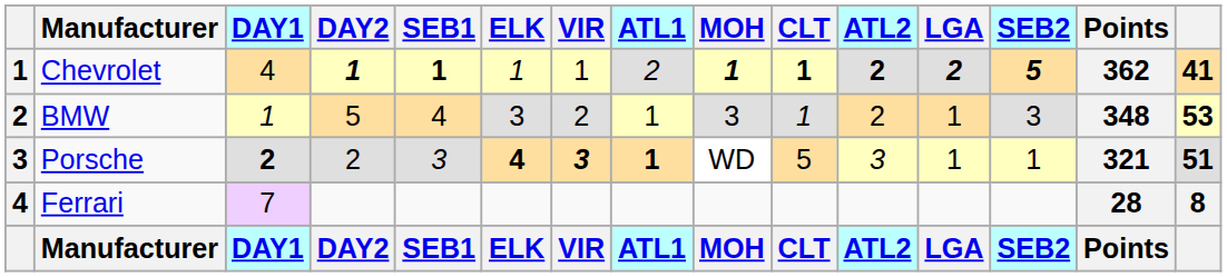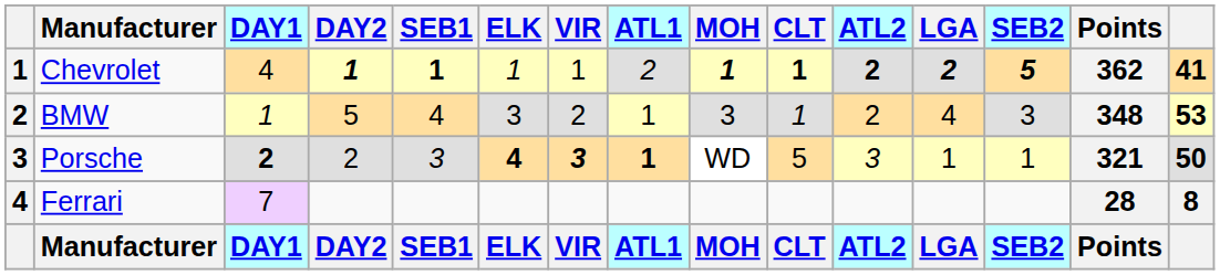 <table class="wikitable" style="font-size:85%; text-align:center">
 <tr style="background:#f9f9f9; vertical-align:top;">
 <th valign=middle></th>
 <th valign=middle>Manufacturer</th>
 <th style="background:#bbffff;"><a href='#'>DAY1</a></th>
 <th><a href='#'>DAY2</a></th>
 <th><a href='#'>SEB1</a></th>
 <th><a href='#'>ELK</a></th>
 <th><a href='#'>VIR</a></th>
 <th style="background:#bbffff;"><a href='#'>ATL1</a></th>
 <th><a href='#'>MOH</a></th>
 <th><a href='#'>CLT</a></th>
 <th style="background:#bbffff;"><a href='#'>ATL2</a></th>
 <th><a href='#'>LGA</a></th>
 <th style="background:#bbffff;"><a href='#'>SEB2</a></th>
 <th valign=middle>Points</th>
 <th valign=middle></th>
 </tr>
 <tr>
 <th>1</th>
 <td align=left> <a href='#'>Chevrolet</a></td>
 <td style="background:#ffdf9f;">4</td>
 <td style="background:#ffffbf;"><strong><em>1</em></strong></td>
 <td style="background:#ffffbf;"><strong>1</strong></td>
 <td style="background:#ffffbf;"><em>1</em></td>
 <td style="background:#ffffbf;">1</td>
 <td style="background:#dfdfdf;"><em>2</em></td>
 <td style="background:#ffffbf;"><strong><em>1</em></strong></td>
 <td style="background:#ffffbf;"><strong>1</strong></td>
 <td style="background:#dfdfdf;"><strong>2</strong></td>
 <td style="background:#dfdfdf;"><strong><em>2</em></strong></td>
 <td style="background:#ffdf9f;"><strong><em>5</em></strong></td>
 <th>362</th>
 <th style="background:#ffdf9f;">41</th>
 </tr>
 <tr>
 <th>2</th>
 <td align=left> <a href='#'>BMW</a></td>
 <td style="background:#ffffbf;"><em>1</em></td>
 <td style="background:#ffdf9f;">5</td>
 <td style="background:#ffdf9f;">4</td>
 <td style="background:#dfdfdf;">3</td>
 <td style="background:#dfdfdf;">2</td>
 <td style="background:#ffffbf;">1</td>
 <td style="background:#dfdfdf;">3</td>
 <td style="background:#dfdfdf;"><em>1</em></td>
 <td style="background:#ffdf9f;">2</td>
-<td style="background:#ffdf9f;">1</td>
+<td style="background:#ffdf9f;">4</td>
 <td style="background:#dfdfdf;">3</td>
 <th>348</th>
 <th style="background:#ffffbf;">53</th>
 </tr>
 <tr>
 <th>3</th>
 <td align=left> <a href='#'>Porsche</a></td>
 <td style="background:#dfdfdf;"><strong>2</strong></td>
 <td style="background:#dfdfdf;">2</td>
 <td style="background:#dfdfdf;"><em>3</em></td>
 <td style="background:#ffdf9f;"><strong>4</strong></td>
 <td style="background:#ffdf9f;"><strong><em>3</em></strong></td>
 <td style="background:#ffdf9f;"><strong>1</strong></td>
 <td style="background:#ffffff;">WD</td>
 <td style="background:#ffdf9f;">5</td>
 <td style="background:#ffffbf;"><em>3</em></td>
 <td style="background:#ffffbf;">1</td>
 <td style="background:#ffffbf;">1</td>
 <th>321</th>
-<th style="background:#dfdfdf;">51</th>
+<th style="background:#dfdfdf;">50</th>
 </tr>
 <tr>
 <th>4</th>
 <td align=left> <a href='#'>Ferrari</a></td>
 <td style="background:#efcfff;">7</td>
 <td></td>
 <td></td>
 <td></td>
 <td></td>
 <td></td>
 <td></td>
 <td></td>
 <td></td>
 <td></td>
 <td></td>
 <th>28</th>
 <th>8</th>
 </tr>
 <tr valign="top">
 <th valign=middle></th>
 <th valign=middle>Manufacturer</th>
 <th style="background:#bbffff;"><a href='#'>DAY1</a></th>
 <th><a href='#'>DAY2</a></th>
 <th><a href='#'>SEB1</a></th>
 <th><a href='#'>ELK</a></th>
 <th><a href='#'>VIR</a></th>
 <th style="background:#bbffff;"><a href='#'>ATL1</a></th>
 <th><a href='#'>MOH</a></th>
 <th><a href='#'>CLT</a></th>
 <th style="background:#bbffff;"><a href='#'>ATL2</a></th>
 <th><a href='#'>LGA</a></th>
 <th style="background:#bbffff;"><a href='#'>SEB2</a></th>
 <th valign=middle>Points</th>
 <th valign=middle></th>
 </tr>
 </table>
